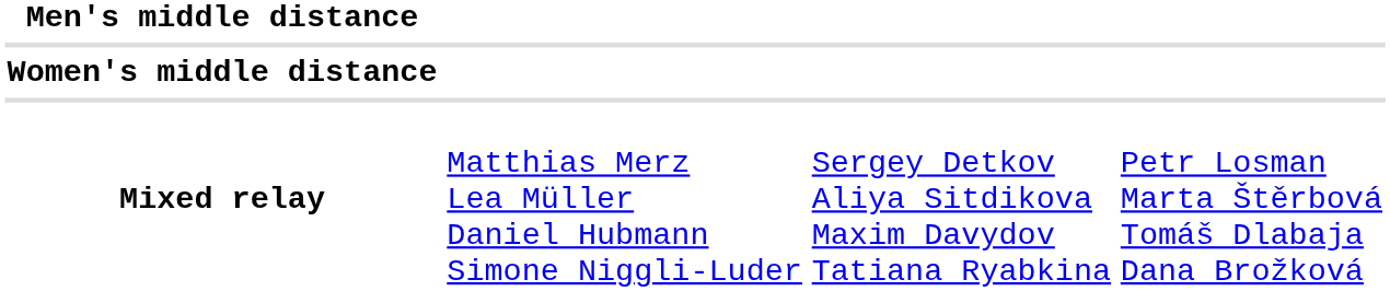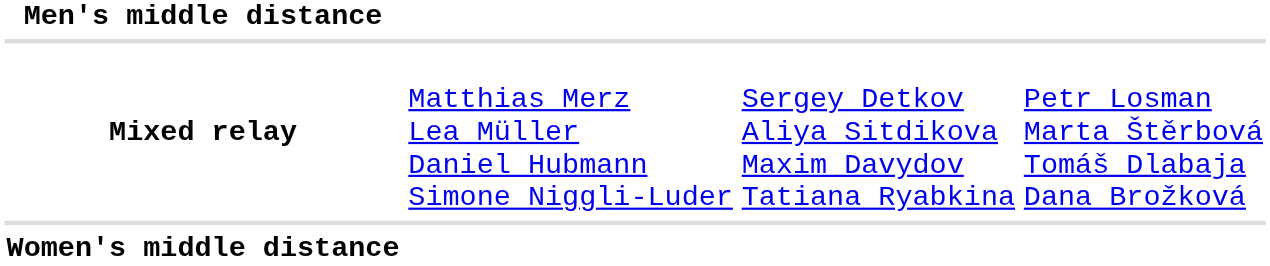 <table>
 <tr>
 <th scope="row">Men's middle distance</th>
-<td></td>
-<td></td>
-<td></td>
-</tr>
-<tr bgcolor=#DDDDDD>
-<td colspan=4></td>
-</tr>
-<tr>
-<th scope="row">Women's middle distance</th>
 <td></td>
 <td></td>
 <td></td>
 </tr>
 <tr bgcolor=#DDDDDD>
 <td colspan=4></td>
 </tr>
 <tr>
 <th scope="row">Mixed relay</th>
 <td><br><a href='#'>Matthias Merz</a><br><a href='#'>Lea Müller</a><br><a href='#'>Daniel Hubmann</a><br><a href='#'>Simone Niggli-Luder</a></td>
 <td><br><a href='#'>Sergey Detkov</a><br><a href='#'>Aliya Sitdikova</a><br><a href='#'>Maxim Davydov</a><br><a href='#'>Tatiana Ryabkina</a></td>
 <td><br><a href='#'>Petr Losman</a><br><a href='#'>Marta Štěrbová</a><br><a href='#'>Tomáš Dlabaja</a><br><a href='#'>Dana Brožková</a></td>
 </tr>
+<tr bgcolor=#DDDDDD>
+<td colspan=4></td>
+</tr>
+<tr>
+<th scope="row">Women's middle distance</th>
+<td></td>
+<td></td>
+<td></td>
+</tr>
 </table>
